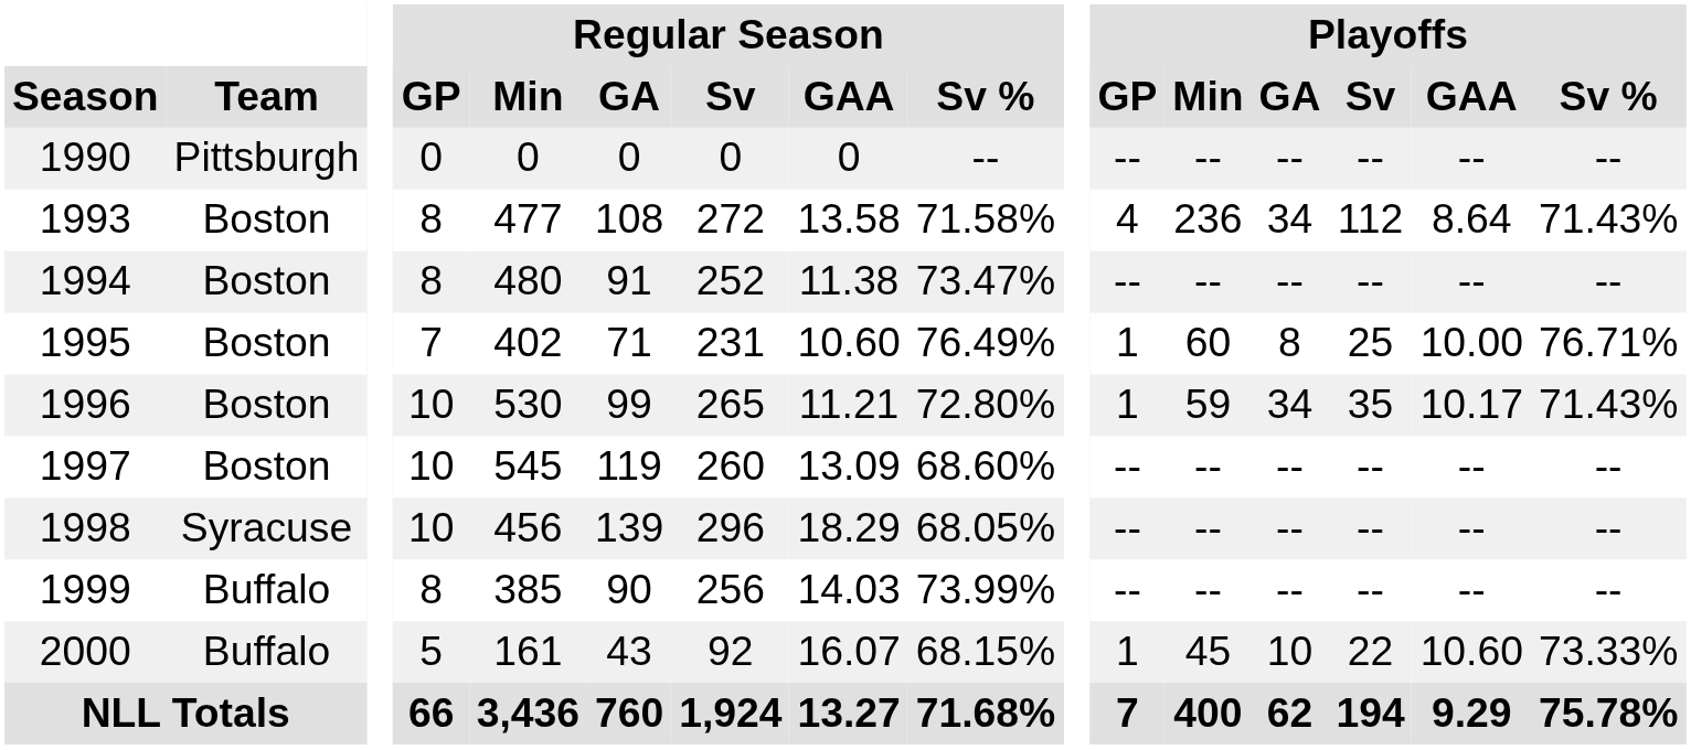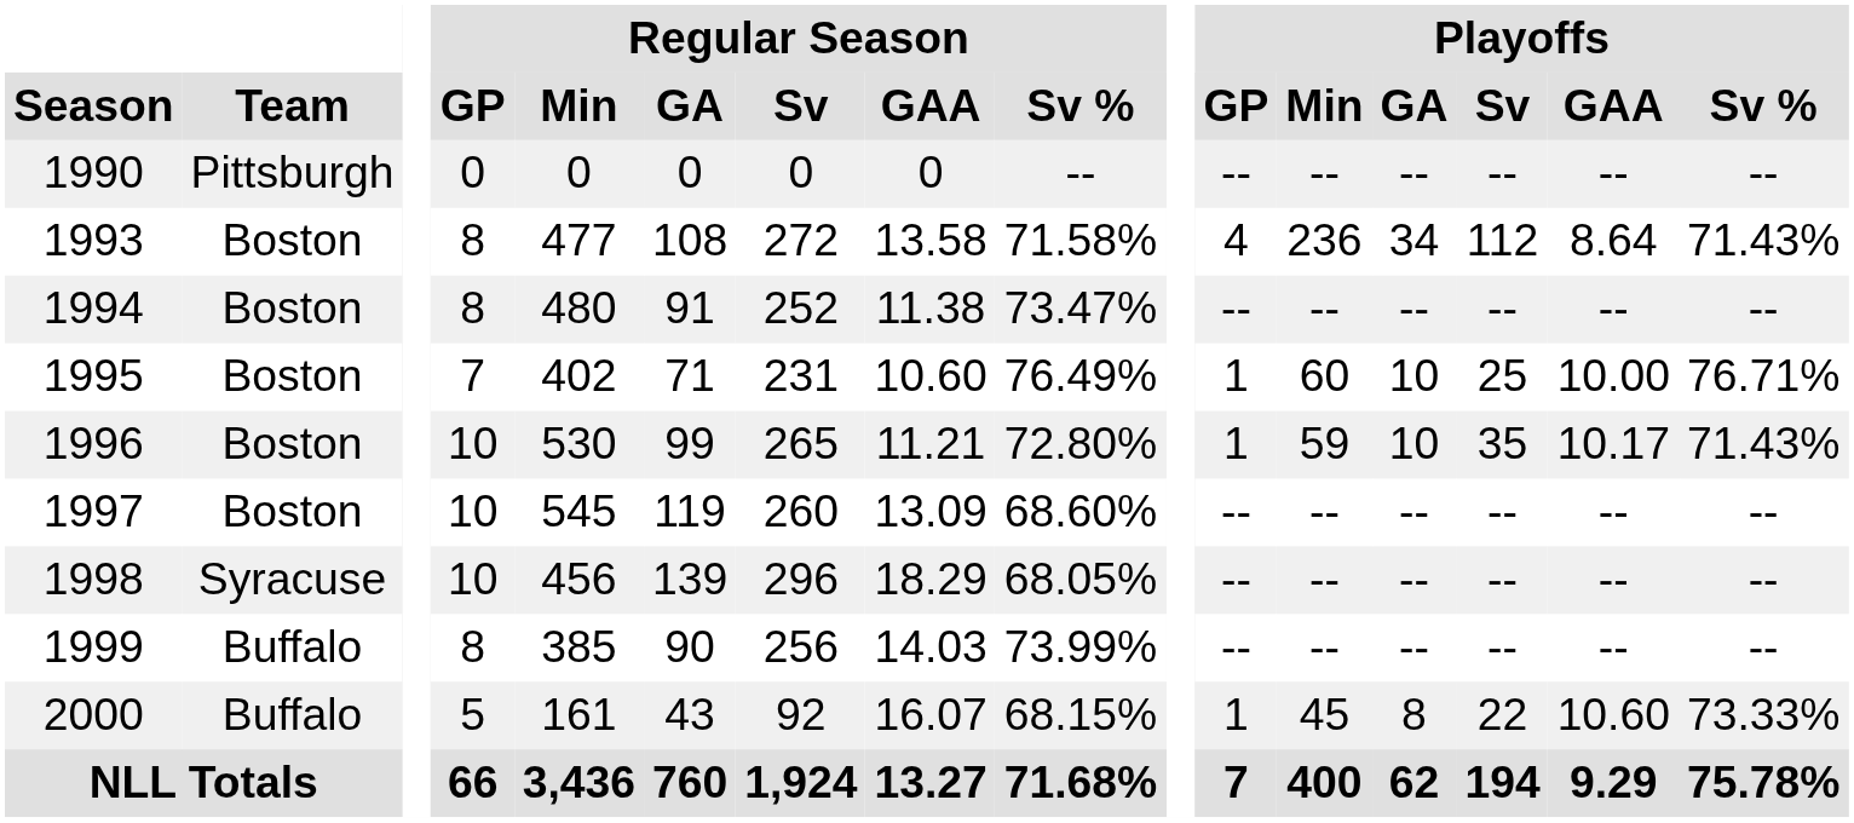 <table BORDER="0" CELLPADDING="3" CELLSPACING="0">
 <tr ALIGN="center" bgcolor="#e0e0e0">
 <th colspan="2" bgcolor="#ffffff"> </th>
 <th rowspan="99" bgcolor="#ffffff"> </th>
 <th colspan="6">Regular Season</th>
 <th rowspan="99" bgcolor="#ffffff"> </th>
 <th colspan="6">Playoffs</th>
 </tr>
 <tr ALIGN="center" bgcolor="#e0e0e0">
 <th>Season</th>
 <th>Team</th>
 <th>GP</th>
 <th>Min</th>
 <th>GA</th>
 <th>Sv</th>
 <th>GAA</th>
 <th>Sv %</th>
 <th>GP</th>
 <th>Min</th>
 <th>GA</th>
 <th>Sv</th>
 <th>GAA</th>
 <th>Sv %</th>
 </tr>
 <tr ALIGN="center" bgcolor="#f0f0f0">
 <td>1990</td>
 <td>Pittsburgh</td>
 <td>0</td>
 <td>0</td>
 <td>0</td>
 <td>0</td>
 <td>0</td>
 <td>--</td>
 <td>--</td>
 <td>--</td>
 <td>--</td>
 <td>--</td>
 <td>--</td>
 <td>--</td>
 </tr>
 <tr ALIGN="center">
 <td>1993</td>
 <td>Boston</td>
 <td>8</td>
 <td>477</td>
 <td>108</td>
 <td>272</td>
 <td>13.58</td>
 <td>71.58%</td>
 <td>4</td>
 <td>236</td>
 <td>34</td>
 <td>112</td>
 <td>8.64</td>
 <td>71.43%</td>
 </tr>
 <tr ALIGN="center" bgcolor="#f0f0f0">
 <td>1994</td>
 <td>Boston</td>
 <td>8</td>
 <td>480</td>
 <td>91</td>
 <td>252</td>
 <td>11.38</td>
 <td>73.47%</td>
 <td>--</td>
 <td>--</td>
 <td>--</td>
 <td>--</td>
 <td>--</td>
 <td>--</td>
 </tr>
 <tr ALIGN="center">
 <td>1995</td>
 <td>Boston</td>
 <td>7</td>
 <td>402</td>
 <td>71</td>
 <td>231</td>
 <td>10.60</td>
 <td>76.49%</td>
 <td>1</td>
 <td>60</td>
-<td>8</td>
+<td>10</td>
 <td>25</td>
 <td>10.00</td>
 <td>76.71%</td>
 </tr>
 <tr ALIGN="center" bgcolor="#f0f0f0">
 <td>1996</td>
 <td>Boston</td>
 <td>10</td>
 <td>530</td>
 <td>99</td>
 <td>265</td>
 <td>11.21</td>
 <td>72.80%</td>
 <td>1</td>
 <td>59</td>
-<td>34</td>
+<td>10</td>
 <td>35</td>
 <td>10.17</td>
 <td>71.43%</td>
 </tr>
 <tr ALIGN="center">
 <td>1997</td>
 <td>Boston</td>
 <td>10</td>
 <td>545</td>
 <td>119</td>
 <td>260</td>
 <td>13.09</td>
 <td>68.60%</td>
 <td>--</td>
 <td>--</td>
 <td>--</td>
 <td>--</td>
 <td>--</td>
 <td>--</td>
 </tr>
 <tr ALIGN="center" bgcolor="#f0f0f0">
 <td>1998</td>
 <td>Syracuse</td>
 <td>10</td>
 <td>456</td>
 <td>139</td>
 <td>296</td>
 <td>18.29</td>
 <td>68.05%</td>
 <td>--</td>
 <td>--</td>
 <td>--</td>
 <td>--</td>
 <td>--</td>
 <td>--</td>
 </tr>
 <tr ALIGN="center">
 <td>1999</td>
 <td>Buffalo</td>
 <td>8</td>
 <td>385</td>
 <td>90</td>
 <td>256</td>
 <td>14.03</td>
 <td>73.99%</td>
 <td>--</td>
 <td>--</td>
 <td>--</td>
 <td>--</td>
 <td>--</td>
 <td>--</td>
 </tr>
 <tr ALIGN="center" bgcolor="#f0f0f0">
 <td>2000</td>
 <td>Buffalo</td>
 <td>5</td>
 <td>161</td>
 <td>43</td>
 <td>92</td>
 <td>16.07</td>
 <td>68.15%</td>
 <td>1</td>
 <td>45</td>
-<td>10</td>
+<td>8</td>
 <td>22</td>
 <td>10.60</td>
 <td>73.33%</td>
 </tr>
 <tr ALIGN="center" bgcolor="#e0e0e0">
 <th colspan="2">NLL Totals</th>
 <th>66</th>
 <th>3,436</th>
 <th>760</th>
 <th>1,924</th>
 <th>13.27</th>
 <th>71.68%</th>
 <th>7</th>
 <th>400</th>
 <th>62</th>
 <th>194</th>
 <th>9.29</th>
 <th>75.78%</th>
 </tr>
 </table>
